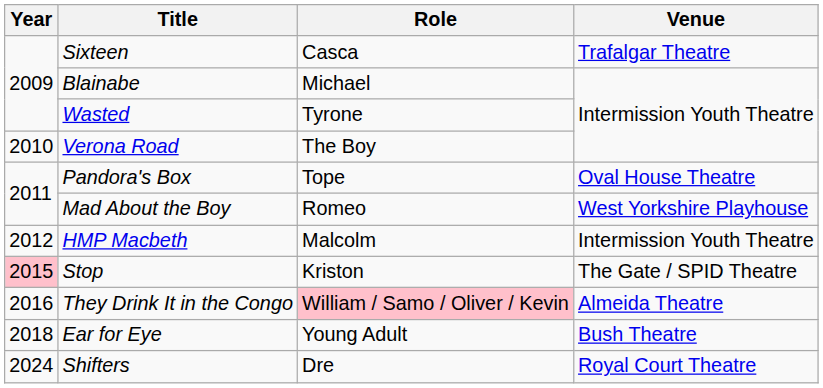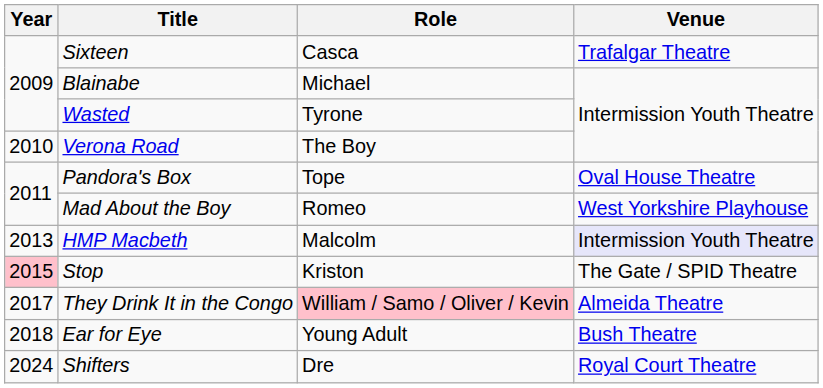 <table class="wikitable sortable">
 <tr>
 <th>Year</th>
 <th>Title</th>
 <th>Role</th>
 <th>Venue</th>
 </tr>
 <tr>
 <td rowspan="3">2009</td>
 <td><em>Sixteen</em></td>
 <td>Casca</td>
 <td><a href='#'>Trafalgar Theatre</a></td>
 </tr>
 <tr>
 <td><em>Blainabe</em></td>
 <td>Michael</td>
 <td rowspan="3">Intermission Youth Theatre</td>
 </tr>
 <tr>
 <td><em><a href='#'>Wasted</a></em></td>
 <td>Tyrone</td>
 </tr>
 <tr>
 <td>2010</td>
 <td><em><a href='#'>Verona Road</a></em></td>
 <td>The Boy</td>
 </tr>
 <tr>
 <td rowspan="2">2011</td>
 <td><em>Pandora's Box</em></td>
 <td>Tope</td>
 <td><a href='#'>Oval House Theatre</a></td>
 </tr>
 <tr>
 <td><em>Mad About the Boy</em></td>
 <td>Romeo</td>
 <td><a href='#'>West Yorkshire Playhouse</a></td>
 </tr>
 <tr>
-<td>2012</td>
+<td>2013</td>
 <td><em><a href='#'>HMP Macbeth</a></em></td>
 <td>Malcolm</td>
-<td>Intermission Youth Theatre</td>
+<td style="background: lavender;">Intermission Youth Theatre</td>
 </tr>
 <tr>
 <td style="background: pink;">2015</td>
 <td><em>Stop</em></td>
 <td>Kriston</td>
 <td>The Gate / SPID Theatre</td>
 </tr>
 <tr>
-<td>2016</td>
+<td>2017</td>
 <td><em>They Drink It in the Congo</em></td>
 <td style="background: pink;">William / Samo / Oliver / Kevin</td>
 <td><a href='#'>Almeida Theatre</a></td>
 </tr>
 <tr>
 <td>2018</td>
 <td><em>Ear for Eye</em></td>
 <td>Young Adult</td>
 <td><a href='#'>Bush Theatre</a></td>
 </tr>
 <tr>
 <td>2024</td>
 <td><em>Shifters</em></td>
 <td>Dre</td>
 <td><a href='#'>Royal Court Theatre</a></td>
 </tr>
 </table>
